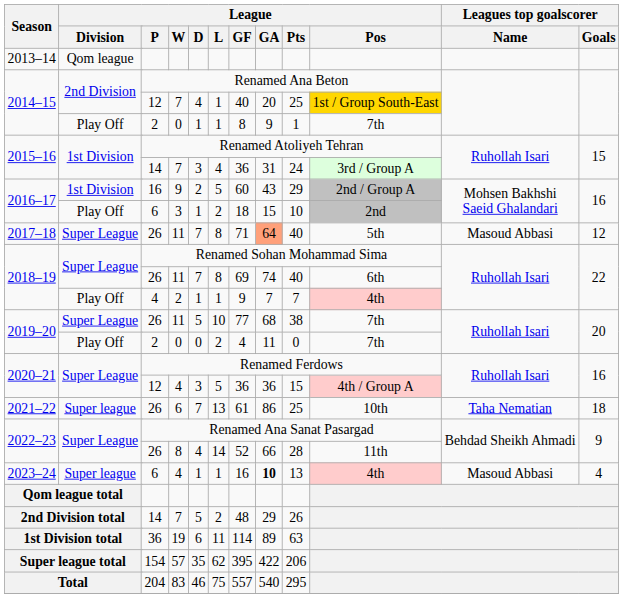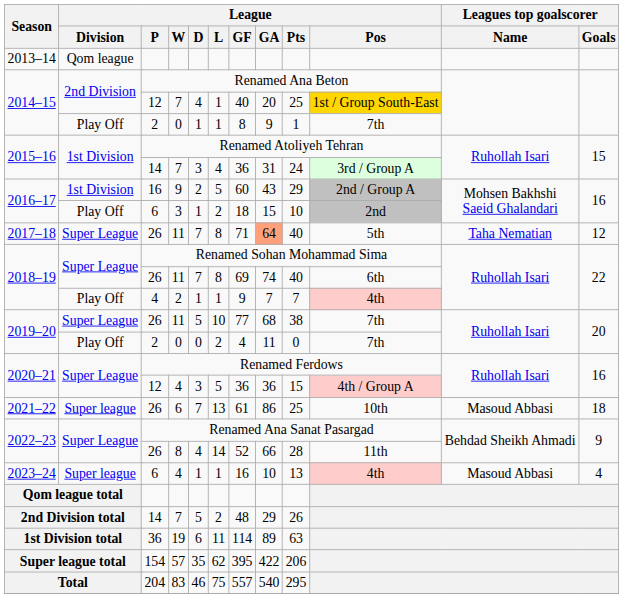 <table class="wikitable" style="text-align: center">
 <tr>
 <th rowspan=2>Season</th>
 <th colspan=10>League</th>
 <th colspan=2>Leagues top goalscorer</th>
 </tr>
 <tr>
 <th colspan=2>Division</th>
 <th>P</th>
 <th>W</th>
 <th>D</th>
 <th>L</th>
 <th>GF</th>
 <th>GA</th>
 <th>Pts</th>
 <th>Pos</th>
 <th>Name</th>
 <th>Goals</th>
 </tr>
 <tr>
 <td>2013–14</td>
 <td colspan=2>Qom league</td>
 <td></td>
 <td></td>
 <td></td>
 <td></td>
 <td></td>
 <td></td>
 <td></td>
 <td></td>
 <td></td>
 <td></td>
 </tr>
 <tr>
 <td rowspan=3><a href='#'>2014–15</a></td>
 <td colspan=2 rowspan=2><a href='#'>2nd Division</a></td>
 <td colspan=8>Renamed Ana Beton</td>
 <td rowspan=3></td>
 <td rowspan=3></td>
 </tr>
 <tr>
 <td>12</td>
 <td>7</td>
 <td>4</td>
 <td>1</td>
 <td>40</td>
 <td>20</td>
 <td>25</td>
 <td bgcolor=gold>1st / Group South-East</td>
 </tr>
 <tr>
 <td colspan=2>Play Off</td>
 <td>2</td>
 <td>0</td>
 <td>1</td>
 <td>1</td>
 <td>8</td>
 <td>9</td>
 <td>1</td>
 <td>7th</td>
 </tr>
 <tr>
 <td rowspan=2><a href='#'>2015–16</a></td>
 <td colspan=2 rowspan=2><a href='#'>1st Division</a></td>
 <td colspan=8>Renamed Atoliyeh Tehran</td>
 <td rowspan=2><a href='#'>Ruhollah Isari</a></td>
 <td rowspan=2>15</td>
 </tr>
 <tr>
 <td>14</td>
 <td>7</td>
 <td>3</td>
 <td>4</td>
 <td>36</td>
 <td>31</td>
 <td>24</td>
 <td bgcolor=#DDFFDD>3rd / Group A </td>
 </tr>
 <tr>
 <td rowspan=2><a href='#'>2016–17</a></td>
 <td colspan=2><a href='#'>1st Division</a></td>
 <td>16</td>
 <td>9</td>
 <td>2</td>
 <td>5</td>
 <td>60</td>
 <td>43</td>
 <td>29</td>
 <td bgcolor=silver>2nd / Group A</td>
 <td rowspan=2>Mohsen Bakhshi <br> <a href='#'>Saeid Ghalandari</a></td>
 <td rowspan=2>16</td>
 </tr>
 <tr>
 <td colspan=2>Play Off</td>
 <td>6</td>
 <td>3</td>
 <td>1</td>
 <td>2</td>
 <td>18</td>
 <td>15</td>
 <td>10</td>
 <td bgcolor=silver>2nd </td>
 </tr>
 <tr>
 <td><a href='#'>2017–18</a></td>
 <td colspan=2><a href='#'>Super League</a></td>
 <td>26</td>
 <td>11</td>
 <td>7</td>
 <td>8</td>
 <td>71</td>
 <td style="background: lightsalmon;">64</td>
 <td>40</td>
 <td>5th</td>
-<td>Masoud Abbasi</td>
+<td><a href='#'>Taha Nematian</a></td>
 <td>12</td>
 </tr>
 <tr>
 <td rowspan=3><a href='#'>2018–19</a></td>
 <td colspan=2 rowspan=2><a href='#'>Super League</a></td>
 <td colspan=8>Renamed Sohan Mohammad Sima</td>
 <td rowspan=3><a href='#'>Ruhollah Isari</a></td>
 <td rowspan=3>22</td>
 </tr>
 <tr>
 <td>26</td>
 <td>11</td>
 <td>7</td>
 <td>8</td>
 <td>69</td>
 <td>74</td>
 <td>40</td>
 <td>6th</td>
 </tr>
 <tr>
 <td colspan=2>Play Off</td>
 <td>4</td>
 <td>2</td>
 <td>1</td>
 <td>1</td>
 <td>9</td>
 <td>7</td>
 <td>7</td>
 <td bgcolor="#FFCCCC">4th</td>
 </tr>
 <tr>
 <td rowspan=2><a href='#'>2019–20</a></td>
 <td colspan=2><a href='#'>Super League</a></td>
 <td>26</td>
 <td>11</td>
 <td>5</td>
 <td>10</td>
 <td>77</td>
 <td>68</td>
 <td>38</td>
 <td>7th</td>
 <td rowspan=2><a href='#'>Ruhollah Isari</a></td>
 <td rowspan=2>20</td>
 </tr>
 <tr>
 <td colspan=2>Play Off</td>
 <td>2</td>
 <td>0</td>
 <td>0</td>
 <td>2</td>
 <td>4</td>
 <td>11</td>
 <td>0</td>
 <td>7th</td>
 </tr>
 <tr>
 <td rowspan=2><a href='#'>2020–21</a></td>
 <td colspan=2 rowspan=2><a href='#'>Super League</a></td>
 <td colspan=8>Renamed Ferdows</td>
 <td rowspan=2><a href='#'>Ruhollah Isari</a></td>
 <td rowspan=2>16</td>
 </tr>
 <tr>
 <td>12</td>
 <td>4</td>
 <td>3</td>
 <td>5</td>
 <td>36</td>
 <td>36</td>
 <td>15</td>
 <td bgcolor="#FFCCCC">4th / Group A</td>
 </tr>
 <tr>
 <td><a href='#'>2021–22</a></td>
 <td colspan=2><a href='#'>Super league</a></td>
 <td>26</td>
 <td>6</td>
 <td>7</td>
 <td>13</td>
 <td>61</td>
 <td>86</td>
 <td>25</td>
 <td>10th</td>
-<td><a href='#'>Taha Nematian</a></td>
+<td>Masoud Abbasi</td>
 <td>18</td>
 </tr>
 <tr>
 <td rowspan=2><a href='#'>2022–23</a></td>
 <td colspan=2 rowspan=2><a href='#'>Super League</a></td>
 <td colspan=8>Renamed Ana Sanat Pasargad</td>
 <td rowspan=2>Behdad Sheikh Ahmadi</td>
 <td rowspan=2>9</td>
 </tr>
 <tr>
 <td>26</td>
 <td>8</td>
 <td>4</td>
 <td>14</td>
 <td>52</td>
 <td>66</td>
 <td>28</td>
 <td>11th</td>
 </tr>
 <tr>
 <td><a href='#'>2023–24</a></td>
 <td colspan=2><a href='#'>Super league</a></td>
 <td>6</td>
 <td>4</td>
 <td>1</td>
 <td>1</td>
 <td>16</td>
-<td><strong>10</strong></td>
+<td>10</td>
 <td>13</td>
 <td bgcolor="#FFCCCC">4th</td>
 <td>Masoud Abbasi</td>
 <td>4</td>
 </tr>
 <tr>
 <th colspan=3>Qom league total</th>
 <td></td>
 <td></td>
 <td></td>
 <td></td>
 <td></td>
 <td></td>
 <td></td>
 <th colspan=5></th>
 </tr>
 <tr>
 <th colspan=3>2nd Division total</th>
 <td>14</td>
 <td>7</td>
 <td>5</td>
 <td>2</td>
 <td>48</td>
 <td>29</td>
 <td>26</td>
 <th colspan=5></th>
 </tr>
 <tr>
 <th colspan=3>1st Division total</th>
 <td>36</td>
 <td>19</td>
 <td>6</td>
 <td>11</td>
 <td>114</td>
 <td>89</td>
 <td>63</td>
 <th colspan=5></th>
 </tr>
 <tr>
 <th colspan=3>Super league total</th>
 <td>154</td>
 <td>57</td>
 <td>35</td>
 <td>62</td>
 <td>395</td>
 <td>422</td>
 <td>206</td>
 <th colspan=5></th>
 </tr>
 <tr>
 <th colspan=3>Total</th>
 <td>204</td>
 <td>83</td>
 <td>46</td>
 <td>75</td>
 <td>557</td>
 <td>540</td>
 <td>295</td>
 <th colspan=5></th>
 </tr>
 <tr>
 </tr>
 </table>
